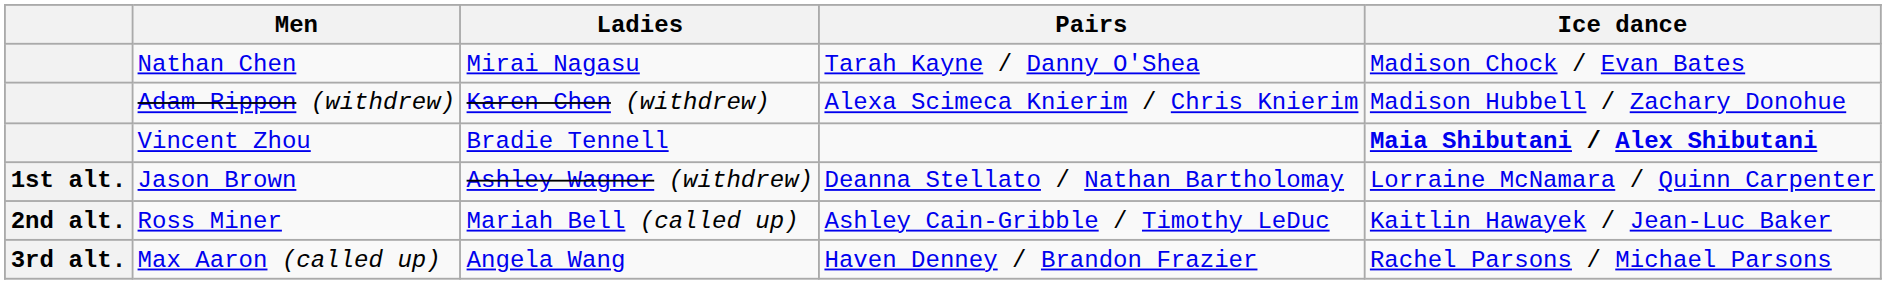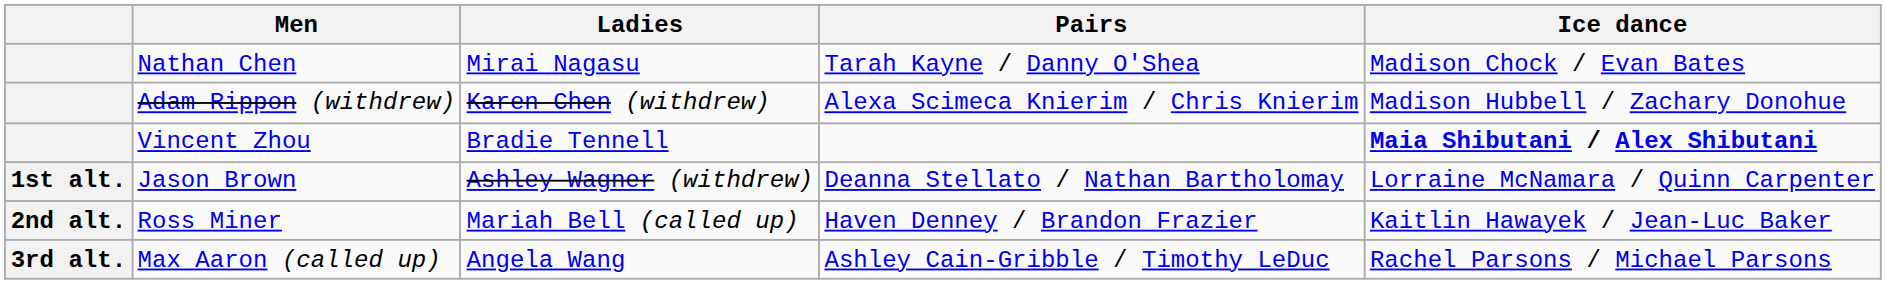 <table class="wikitable">
 <tr>
 <th></th>
 <th>Men</th>
 <th>Ladies</th>
 <th>Pairs</th>
 <th>Ice dance</th>
 </tr>
 <tr>
 <th></th>
 <td><a href='#'>Nathan Chen</a></td>
 <td><a href='#'>Mirai Nagasu</a></td>
 <td><a href='#'>Tarah Kayne</a> / <a href='#'>Danny O'Shea</a></td>
 <td><a href='#'>Madison Chock</a> / <a href='#'>Evan Bates</a></td>
 </tr>
 <tr>
 <th></th>
 <td><s><a href='#'>Adam Rippon</a></s> <em>(withdrew)</em></td>
 <td><s><a href='#'>Karen Chen</a></s> <em>(withdrew)</em></td>
 <td><a href='#'>Alexa Scimeca Knierim</a> / <a href='#'>Chris Knierim</a></td>
 <td><a href='#'>Madison Hubbell</a> / <a href='#'>Zachary Donohue</a></td>
 </tr>
 <tr>
 <th></th>
 <td><a href='#'>Vincent Zhou</a></td>
 <td><a href='#'>Bradie Tennell</a></td>
 <td></td>
 <td><strong><a href='#'>Maia Shibutani</a> / <a href='#'>Alex Shibutani</a></strong></td>
 </tr>
 <tr>
 <th>1st alt.</th>
 <td><a href='#'>Jason Brown</a></td>
 <td><s><a href='#'>Ashley Wagner</a></s> <em>(withdrew)</em></td>
 <td><a href='#'>Deanna Stellato</a> / <a href='#'>Nathan Bartholomay</a></td>
 <td><a href='#'>Lorraine McNamara</a> / <a href='#'>Quinn Carpenter</a></td>
 </tr>
 <tr>
 <th>2nd alt.</th>
 <td><a href='#'>Ross Miner</a></td>
 <td><a href='#'>Mariah Bell</a> <em>(called up)</em></td>
-<td><a href='#'>Ashley Cain-Gribble</a> / <a href='#'>Timothy LeDuc</a></td>
+<td><a href='#'>Haven Denney</a> / <a href='#'>Brandon Frazier</a></td>
 <td><a href='#'>Kaitlin Hawayek</a> / <a href='#'>Jean-Luc Baker</a></td>
 </tr>
 <tr>
 <th>3rd alt.</th>
 <td><a href='#'>Max Aaron</a> <em>(called up)</em></td>
 <td><a href='#'>Angela Wang</a></td>
-<td><a href='#'>Haven Denney</a> / <a href='#'>Brandon Frazier</a></td>
+<td><a href='#'>Ashley Cain-Gribble</a> / <a href='#'>Timothy LeDuc</a></td>
 <td><a href='#'>Rachel Parsons</a> / <a href='#'>Michael Parsons</a></td>
 </tr>
 </table>
